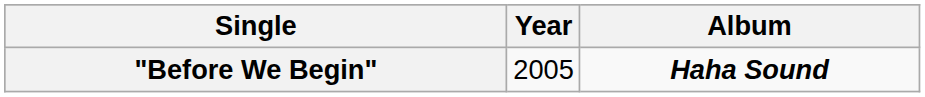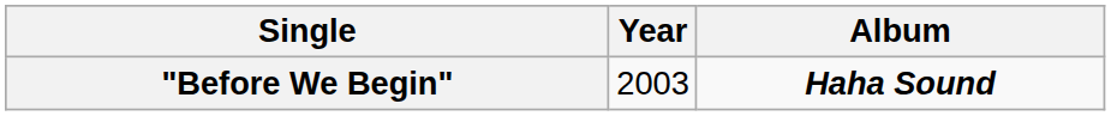 <table class="wikitable plainrowheaders" style="text-align:center">
 <tr>
 <th scope="col" style="width:18em">Single</th>
 <th scope="col">Year</th>
 <th scope="col" style="width:12em">Album</th>
 </tr>
 <tr>
 <th scope="row">"Before We Begin"</th>
-<td>2005</td>
+<td>2003</td>
 <td><strong><em>Haha Sound</em></strong></td>
 </tr>
 </table>
